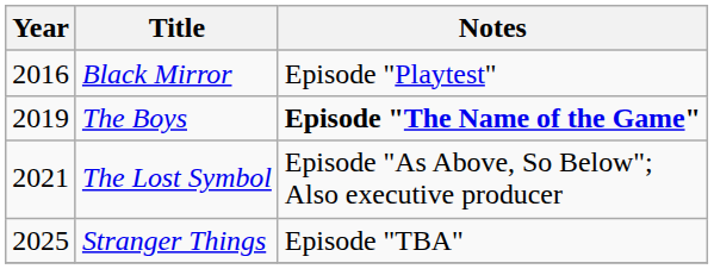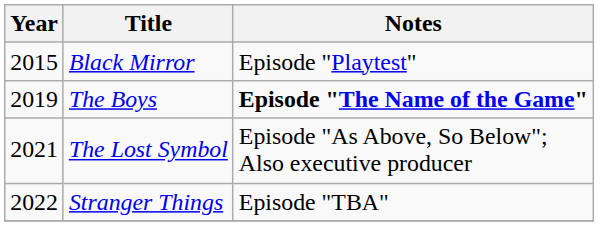 <table class="wikitable">
 <tr>
 <th>Year</th>
 <th>Title</th>
 <th>Notes</th>
 </tr>
 <tr>
-<td>2016</td>
+<td>2015</td>
 <td><em><a href='#'>Black Mirror</a></em></td>
 <td>Episode "<a href='#'>Playtest</a>"</td>
 </tr>
 <tr>
 <td>2019</td>
 <td><em><a href='#'>The Boys</a></em></td>
 <td><strong>Episode "<a href='#'>The Name of the Game</a>"</strong></td>
 </tr>
 <tr>
 <td>2021</td>
 <td><em><a href='#'>The Lost Symbol</a></em></td>
 <td>Episode "As Above, So Below";<br>Also executive producer</td>
 </tr>
 <tr>
-<td>2025</td>
+<td>2022</td>
 <td><em><a href='#'>Stranger Things</a></em></td>
 <td>Episode "TBA"</td>
 </tr>
 <tr>
 </tr>
 </table>
